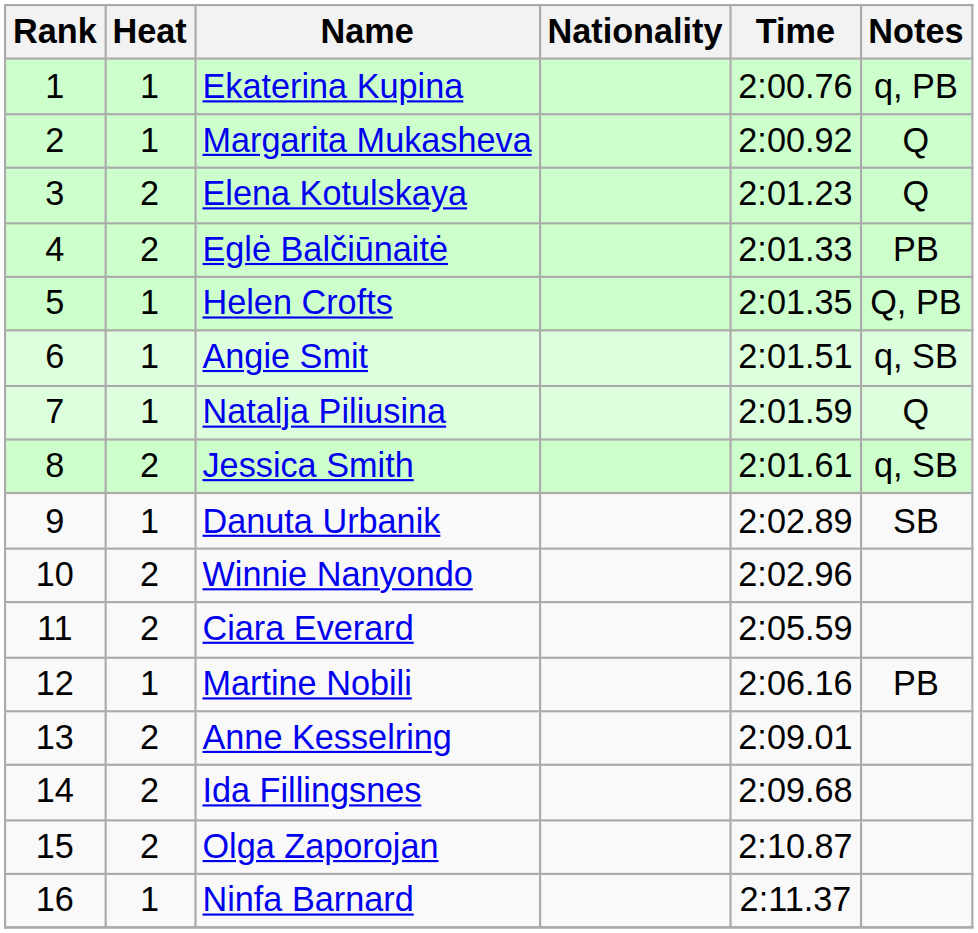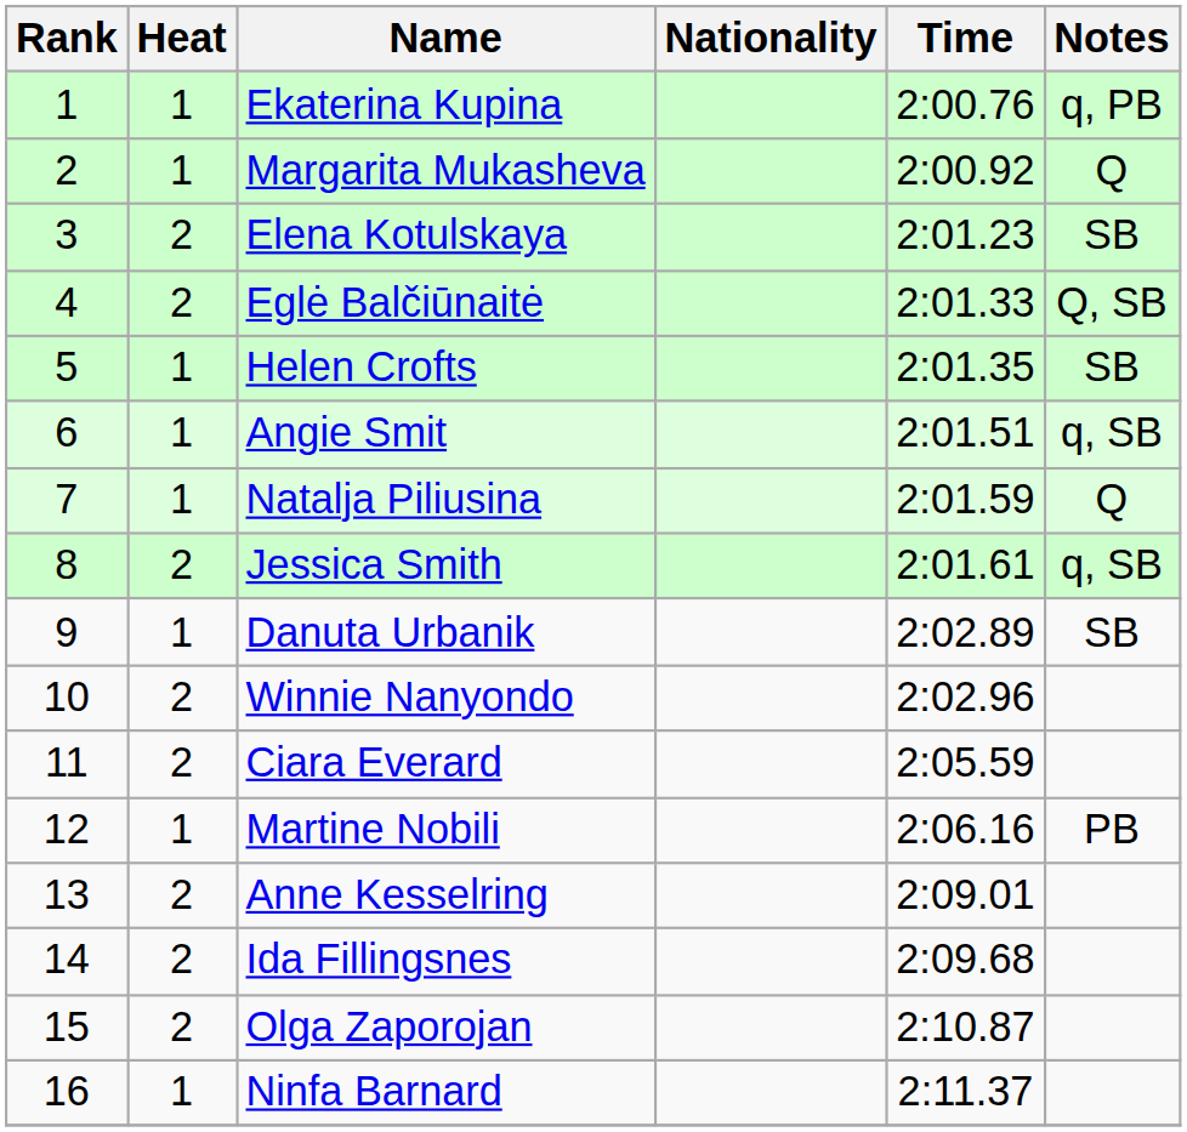 <table class="wikitable sortable" style="text-align:center">
 <tr>
 <th>Rank</th>
 <th>Heat</th>
 <th>Name</th>
 <th>Nationality</th>
 <th>Time</th>
 <th>Notes</th>
 </tr>
 <tr bgcolor=ccffcc>
 <td>1</td>
 <td>1</td>
 <td align=left><a href='#'>Ekaterina Kupina</a></td>
 <td align=left></td>
 <td>2:00.76</td>
 <td>q, PB</td>
 </tr>
 <tr bgcolor=ccffcc>
 <td>2</td>
 <td>1</td>
 <td align=left><a href='#'>Margarita Mukasheva</a></td>
 <td align=left></td>
 <td>2:00.92</td>
 <td>Q</td>
 </tr>
 <tr bgcolor=ccffcc>
 <td>3</td>
 <td>2</td>
 <td align=left><a href='#'>Elena Kotulskaya</a></td>
 <td align=left></td>
 <td>2:01.23</td>
-<td>Q</td>
+<td>SB</td>
 </tr>
 <tr bgcolor=ccffcc>
 <td>4</td>
 <td>2</td>
 <td align=left><a href='#'>Eglė Balčiūnaitė</a></td>
 <td align=left></td>
 <td>2:01.33</td>
-<td>PB</td>
+<td>Q, SB</td>
 </tr>
 <tr bgcolor=ccffcc>
 <td>5</td>
 <td>1</td>
 <td align=left><a href='#'>Helen Crofts</a></td>
 <td align=left></td>
 <td>2:01.35</td>
-<td>Q, PB</td>
+<td>SB</td>
 </tr>
 <tr bgcolor=ddffdd>
 <td>6</td>
 <td>1</td>
 <td align=left><a href='#'>Angie Smit</a></td>
 <td align=left></td>
 <td>2:01.51</td>
 <td>q, SB</td>
 </tr>
 <tr bgcolor=ddffdd>
 <td>7</td>
 <td>1</td>
 <td align=left><a href='#'>Natalja Piliusina</a></td>
 <td align=left></td>
 <td>2:01.59</td>
 <td>Q</td>
 </tr>
 <tr bgcolor=ccffcc>
 <td>8</td>
 <td>2</td>
 <td align=left><a href='#'>Jessica Smith</a></td>
 <td align=left></td>
 <td>2:01.61</td>
 <td>q, SB</td>
 </tr>
 <tr>
 <td>9</td>
 <td>1</td>
 <td align=left><a href='#'>Danuta Urbanik</a></td>
 <td align=left></td>
 <td>2:02.89</td>
 <td>SB</td>
 </tr>
 <tr>
 <td>10</td>
 <td>2</td>
 <td align=left><a href='#'>Winnie Nanyondo</a></td>
 <td align=left></td>
 <td>2:02.96</td>
 <td></td>
 </tr>
 <tr>
 <td>11</td>
 <td>2</td>
 <td align=left><a href='#'>Ciara Everard</a></td>
 <td align=left></td>
 <td>2:05.59</td>
 <td></td>
 </tr>
 <tr>
 <td>12</td>
 <td>1</td>
 <td align=left><a href='#'>Martine Nobili</a></td>
 <td align=left></td>
 <td>2:06.16</td>
 <td>PB</td>
 </tr>
 <tr>
 <td>13</td>
 <td>2</td>
 <td align=left><a href='#'>Anne Kesselring</a></td>
 <td align=left></td>
 <td>2:09.01</td>
 <td></td>
 </tr>
 <tr>
 <td>14</td>
 <td>2</td>
 <td align=left><a href='#'>Ida Fillingsnes</a></td>
 <td align=left></td>
 <td>2:09.68</td>
 <td></td>
 </tr>
 <tr>
 <td>15</td>
 <td>2</td>
 <td align=left><a href='#'>Olga Zaporojan</a></td>
 <td align=left></td>
 <td>2:10.87</td>
 <td></td>
 </tr>
 <tr>
 <td>16</td>
 <td>1</td>
 <td align=left><a href='#'>Ninfa Barnard</a></td>
 <td align=left></td>
 <td>2:11.37</td>
 <td></td>
 </tr>
 <tr>
 </tr>
 </table>
